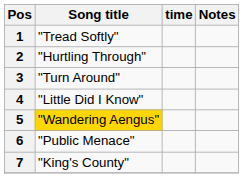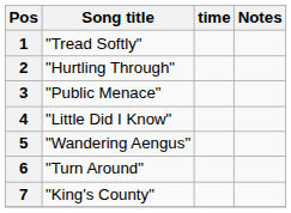 <table class="wikitable plainrowheaders sortable">
 <tr>
 <th scope="col">Pos</th>
 <th scope="col">Song title</th>
 <th scope="col">time</th>
 <th scope="col" class="unsortable">Notes</th>
 </tr>
 <tr>
 <th scope="row">1</th>
 <td>"Tread Softly"</td>
 <td></td>
 <td></td>
 </tr>
 <tr>
 <th scope="row">2</th>
 <td>"Hurtling Through"</td>
 <td></td>
 <td></td>
 </tr>
 <tr>
 <th scope="row">3</th>
-<td>"Turn Around"</td>
+<td>"Public Menace"</td>
 <td></td>
 <td></td>
 </tr>
 <tr>
 <th scope="row">4</th>
 <td>"Little Did I Know"</td>
 <td></td>
 <td></td>
 </tr>
 <tr>
 <th scope="row">5</th>
-<td style="background: gold;">"Wandering Aengus"</td>
+<td>"Wandering Aengus"</td>
 <td></td>
 <td></td>
 </tr>
 <tr>
 <th scope="row">6</th>
-<td>"Public Menace"</td>
+<td>"Turn Around"</td>
 <td></td>
 <td></td>
 </tr>
 <tr>
 <th scope="row">7</th>
 <td>"King's County"</td>
 <td></td>
 <td></td>
 </tr>
 <tr>
 </tr>
 </table>
